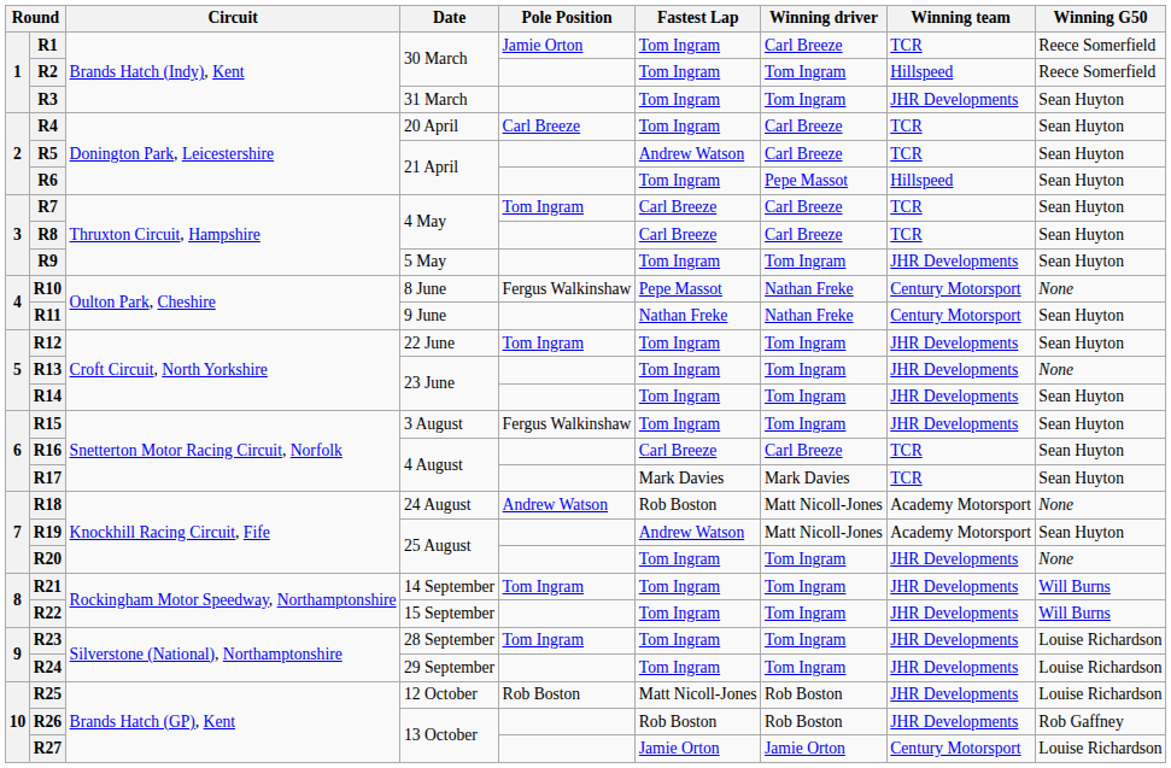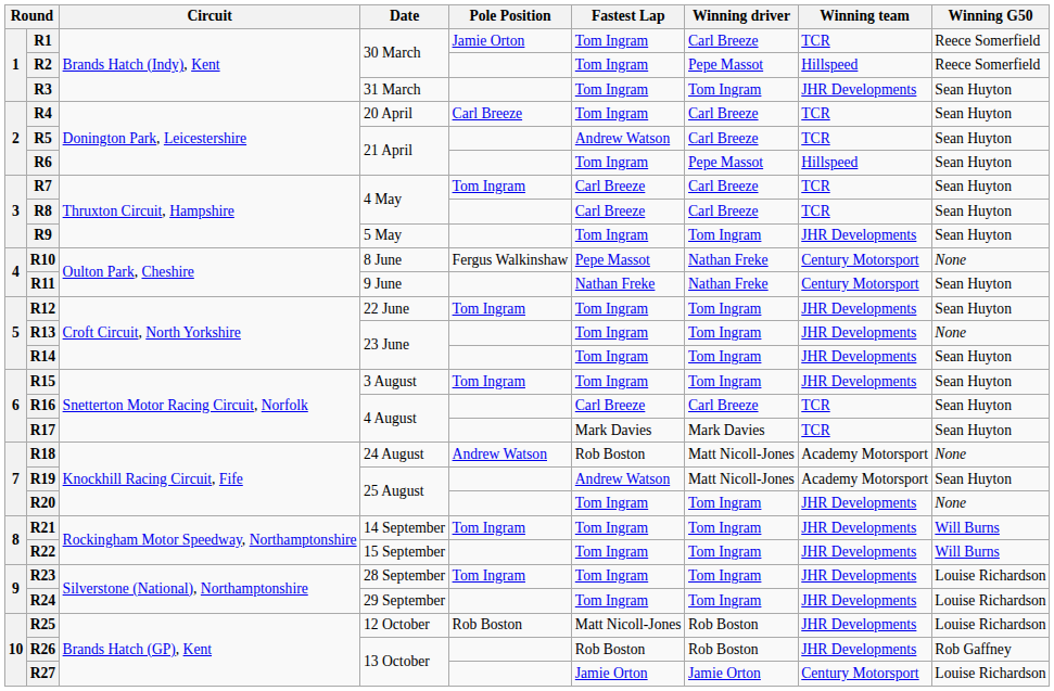 <table class="wikitable" style="font-size: 85%">
 <tr>
 <th colspan=2>Round</th>
 <th>Circuit</th>
 <th>Date</th>
 <th>Pole Position</th>
 <th>Fastest Lap</th>
 <th>Winning driver</th>
 <th>Winning team</th>
 <th>Winning G50</th>
 </tr>
 <tr>
 <th rowspan=3>1</th>
 <th>R1</th>
 <td rowspan=3><a href='#'>Brands Hatch (Indy)</a>, <a href='#'>Kent</a></td>
 <td rowspan=2>30 March</td>
 <td> <a href='#'>Jamie Orton</a></td>
 <td> <a href='#'>Tom Ingram</a></td>
 <td> <a href='#'>Carl Breeze</a></td>
 <td><a href='#'>TCR</a></td>
 <td> Reece Somerfield</td>
 </tr>
 <tr>
 <th>R2</th>
 <td></td>
 <td> <a href='#'>Tom Ingram</a></td>
-<td> <a href='#'>Tom Ingram</a></td>
+<td> <a href='#'>Pepe Massot</a></td>
 <td><a href='#'>Hillspeed</a></td>
 <td> Reece Somerfield</td>
 </tr>
 <tr>
 <th>R3</th>
 <td>31 March</td>
 <td></td>
 <td> <a href='#'>Tom Ingram</a></td>
 <td> <a href='#'>Tom Ingram</a></td>
 <td><a href='#'>JHR Developments</a></td>
 <td> Sean Huyton</td>
 </tr>
 <tr>
 <th rowspan=3>2</th>
 <th>R4</th>
 <td rowspan=3><a href='#'>Donington Park</a>, <a href='#'>Leicestershire</a></td>
 <td>20 April</td>
 <td> <a href='#'>Carl Breeze</a></td>
 <td> <a href='#'>Tom Ingram</a></td>
 <td> <a href='#'>Carl Breeze</a></td>
 <td><a href='#'>TCR</a></td>
 <td> Sean Huyton</td>
 </tr>
 <tr>
 <th>R5</th>
 <td rowspan=2>21 April</td>
 <td></td>
 <td> <a href='#'>Andrew Watson</a></td>
 <td> <a href='#'>Carl Breeze</a></td>
 <td><a href='#'>TCR</a></td>
 <td> Sean Huyton</td>
 </tr>
 <tr>
 <th>R6</th>
 <td></td>
 <td> <a href='#'>Tom Ingram</a></td>
 <td> <a href='#'>Pepe Massot</a></td>
 <td><a href='#'>Hillspeed</a></td>
 <td> Sean Huyton</td>
 </tr>
 <tr>
 <th rowspan=3>3</th>
 <th>R7</th>
 <td rowspan=3><a href='#'>Thruxton Circuit</a>, <a href='#'>Hampshire</a></td>
 <td rowspan=2>4 May</td>
 <td> <a href='#'>Tom Ingram</a></td>
 <td> <a href='#'>Carl Breeze</a></td>
 <td> <a href='#'>Carl Breeze</a></td>
 <td><a href='#'>TCR</a></td>
 <td> Sean Huyton</td>
 </tr>
 <tr>
 <th>R8</th>
 <td></td>
 <td> <a href='#'>Carl Breeze</a></td>
 <td> <a href='#'>Carl Breeze</a></td>
 <td><a href='#'>TCR</a></td>
 <td> Sean Huyton</td>
 </tr>
 <tr>
 <th>R9</th>
 <td>5 May</td>
 <td></td>
 <td> <a href='#'>Tom Ingram</a></td>
 <td> <a href='#'>Tom Ingram</a></td>
 <td><a href='#'>JHR Developments</a></td>
 <td> Sean Huyton</td>
 </tr>
 <tr>
 <th rowspan=2>4</th>
 <th>R10</th>
 <td rowspan=2><a href='#'>Oulton Park</a>, <a href='#'>Cheshire</a></td>
 <td>8 June</td>
 <td> Fergus Walkinshaw</td>
 <td> <a href='#'>Pepe Massot</a></td>
 <td> <a href='#'>Nathan Freke</a></td>
 <td><a href='#'>Century Motorsport</a></td>
 <td><em>None</em></td>
 </tr>
 <tr>
 <th>R11</th>
 <td>9 June</td>
 <td></td>
 <td> <a href='#'>Nathan Freke</a></td>
 <td> <a href='#'>Nathan Freke</a></td>
 <td><a href='#'>Century Motorsport</a></td>
 <td> Sean Huyton</td>
 </tr>
 <tr>
 <th rowspan=3>5</th>
 <th>R12</th>
 <td rowspan=3><a href='#'>Croft Circuit</a>, <a href='#'>North Yorkshire</a></td>
 <td>22 June</td>
 <td> <a href='#'>Tom Ingram</a></td>
 <td> <a href='#'>Tom Ingram</a></td>
 <td> <a href='#'>Tom Ingram</a></td>
 <td><a href='#'>JHR Developments</a></td>
 <td> Sean Huyton</td>
 </tr>
 <tr>
 <th>R13</th>
 <td rowspan=2>23 June</td>
 <td></td>
 <td> <a href='#'>Tom Ingram</a></td>
 <td> <a href='#'>Tom Ingram</a></td>
 <td><a href='#'>JHR Developments</a></td>
 <td><em>None</em></td>
 </tr>
 <tr>
 <th>R14</th>
 <td></td>
 <td> <a href='#'>Tom Ingram</a></td>
 <td> <a href='#'>Tom Ingram</a></td>
 <td><a href='#'>JHR Developments</a></td>
 <td> Sean Huyton</td>
 </tr>
 <tr>
 <th rowspan=3>6</th>
 <th>R15</th>
 <td rowspan=3><a href='#'>Snetterton Motor Racing Circuit</a>, <a href='#'>Norfolk</a></td>
 <td>3 August</td>
-<td> Fergus Walkinshaw</td>
+<td> <a href='#'>Tom Ingram</a></td>
 <td> <a href='#'>Tom Ingram</a></td>
 <td> <a href='#'>Tom Ingram</a></td>
 <td><a href='#'>JHR Developments</a></td>
 <td> Sean Huyton</td>
 </tr>
 <tr>
 <th>R16</th>
 <td rowspan=2>4 August</td>
 <td></td>
 <td> <a href='#'>Carl Breeze</a></td>
 <td> <a href='#'>Carl Breeze</a></td>
 <td><a href='#'>TCR</a></td>
 <td> Sean Huyton</td>
 </tr>
 <tr>
 <th>R17</th>
 <td></td>
 <td> Mark Davies</td>
 <td> Mark Davies</td>
 <td><a href='#'>TCR</a></td>
 <td> Sean Huyton</td>
 </tr>
 <tr>
 <th rowspan=3>7</th>
 <th>R18</th>
 <td rowspan=3><a href='#'>Knockhill Racing Circuit</a>, <a href='#'>Fife</a></td>
 <td>24 August</td>
 <td> <a href='#'>Andrew Watson</a></td>
 <td> Rob Boston</td>
 <td> Matt Nicoll-Jones</td>
 <td>Academy Motorsport</td>
 <td><em>None</em></td>
 </tr>
 <tr>
 <th>R19</th>
 <td rowspan=2>25 August</td>
 <td></td>
 <td> <a href='#'>Andrew Watson</a></td>
 <td> Matt Nicoll-Jones</td>
 <td>Academy Motorsport</td>
 <td> Sean Huyton</td>
 </tr>
 <tr>
 <th>R20</th>
 <td></td>
 <td> <a href='#'>Tom Ingram</a></td>
 <td> <a href='#'>Tom Ingram</a></td>
 <td><a href='#'>JHR Developments</a></td>
 <td><em>None</em></td>
 </tr>
 <tr>
 <th rowspan=2>8</th>
 <th>R21</th>
 <td rowspan=2><a href='#'>Rockingham Motor Speedway</a>, <a href='#'>Northamptonshire</a></td>
 <td>14 September</td>
 <td> <a href='#'>Tom Ingram</a></td>
 <td> <a href='#'>Tom Ingram</a></td>
 <td> <a href='#'>Tom Ingram</a></td>
 <td><a href='#'>JHR Developments</a></td>
 <td> <a href='#'>Will Burns</a></td>
 </tr>
 <tr>
 <th>R22</th>
 <td>15 September</td>
 <td></td>
 <td> <a href='#'>Tom Ingram</a></td>
 <td> <a href='#'>Tom Ingram</a></td>
 <td><a href='#'>JHR Developments</a></td>
 <td> <a href='#'>Will Burns</a></td>
 </tr>
 <tr>
 <th rowspan=2>9</th>
 <th>R23</th>
 <td rowspan=2><a href='#'>Silverstone (National)</a>, <a href='#'>Northamptonshire</a></td>
 <td>28 September</td>
 <td> <a href='#'>Tom Ingram</a></td>
 <td> <a href='#'>Tom Ingram</a></td>
 <td> <a href='#'>Tom Ingram</a></td>
 <td><a href='#'>JHR Developments</a></td>
 <td> Louise Richardson</td>
 </tr>
 <tr>
 <th>R24</th>
 <td>29 September</td>
 <td></td>
 <td> <a href='#'>Tom Ingram</a></td>
 <td> <a href='#'>Tom Ingram</a></td>
 <td><a href='#'>JHR Developments</a></td>
 <td> Louise Richardson</td>
 </tr>
 <tr>
 <th rowspan=3>10</th>
 <th>R25</th>
 <td rowspan=3><a href='#'>Brands Hatch (GP)</a>, <a href='#'>Kent</a></td>
 <td>12 October</td>
 <td> Rob Boston</td>
 <td> Matt Nicoll-Jones</td>
 <td> Rob Boston</td>
 <td><a href='#'>JHR Developments</a></td>
 <td> Louise Richardson</td>
 </tr>
 <tr>
 <th>R26</th>
 <td rowspan=2>13 October</td>
 <td></td>
 <td> Rob Boston</td>
 <td> Rob Boston</td>
 <td><a href='#'>JHR Developments</a></td>
 <td> Rob Gaffney</td>
 </tr>
 <tr>
 <th>R27</th>
 <td></td>
 <td> <a href='#'>Jamie Orton</a></td>
 <td> <a href='#'>Jamie Orton</a></td>
 <td><a href='#'>Century Motorsport</a></td>
 <td> Louise Richardson</td>
 </tr>
 </table>
